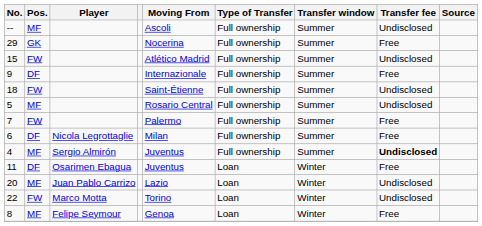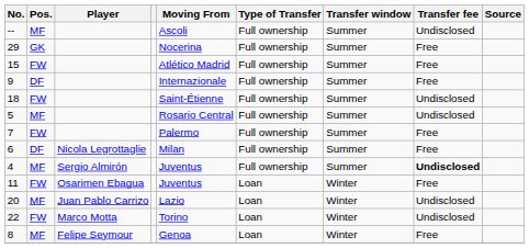 <table class="wikitable sortable" style="font-size:90%;">
 <tr>
 <th>No.</th>
 <th>Pos.</th>
 <th>Player</th>
 <th></th>
 <th>Moving From</th>
 <th>Type of Transfer</th>
 <th>Transfer window</th>
 <th>Transfer fee</th>
 <th>Source</th>
 </tr>
 <tr>
 <td>--</td>
 <td><a href='#'>MF</a></td>
 <td> </td>
 <td></td>
 <td> <a href='#'>Ascoli</a></td>
 <td>Full ownership</td>
 <td>Summer</td>
 <td>Undisclosed</td>
 <td></td>
 </tr>
 <tr>
 <td>29</td>
 <td><a href='#'>GK</a></td>
 <td> </td>
 <td></td>
 <td> <a href='#'>Nocerina</a></td>
 <td>Full ownership</td>
 <td>Summer</td>
 <td>Free</td>
 <td></td>
 </tr>
 <tr>
 <td>15</td>
 <td><a href='#'>FW</a></td>
 <td> </td>
 <td></td>
 <td> <a href='#'>Atlético Madrid</a></td>
 <td>Full ownership</td>
 <td>Summer</td>
-<td>Undisclosed</td>
+<td>Free</td>
 <td></td>
 </tr>
 <tr>
 <td>9</td>
 <td><a href='#'>DF</a></td>
 <td> </td>
 <td></td>
 <td> <a href='#'>Internazionale</a></td>
 <td>Full ownership</td>
 <td>Summer</td>
 <td>Free</td>
 <td></td>
 </tr>
 <tr>
 <td>18</td>
 <td><a href='#'>FW</a></td>
 <td> </td>
 <td></td>
 <td> <a href='#'>Saint-Étienne</a></td>
 <td>Full ownership</td>
 <td>Summer</td>
 <td>Undisclosed</td>
 <td></td>
 </tr>
 <tr>
 <td>5</td>
 <td><a href='#'>MF</a></td>
 <td> </td>
 <td></td>
 <td> <a href='#'>Rosario Central</a></td>
 <td>Full ownership</td>
 <td>Summer</td>
 <td>Undisclosed</td>
 <td></td>
 </tr>
 <tr>
 <td>7</td>
 <td><a href='#'>FW</a></td>
 <td> </td>
 <td></td>
 <td> <a href='#'>Palermo</a></td>
 <td>Full ownership</td>
 <td>Summer</td>
 <td>Free</td>
 <td></td>
 </tr>
 <tr>
 <td>6</td>
 <td><a href='#'>DF</a></td>
 <td> <a href='#'>Nicola Legrottaglie</a></td>
 <td></td>
 <td> <a href='#'>Milan</a></td>
 <td>Full ownership</td>
 <td>Summer</td>
 <td>Free</td>
 <td></td>
 </tr>
 <tr>
 <td>4</td>
 <td><a href='#'>MF</a></td>
 <td> <a href='#'>Sergio Almirón</a></td>
 <td></td>
 <td> <a href='#'>Juventus</a></td>
 <td>Full ownership</td>
 <td>Summer</td>
 <td><strong>Undisclosed</strong></td>
 <td></td>
 </tr>
 <tr>
 <td>11</td>
-<td><a href='#'>DF</a></td>
+<td><a href='#'>FW</a></td>
 <td> <a href='#'>Osarimen Ebagua</a></td>
 <td></td>
 <td> <a href='#'>Juventus</a></td>
 <td>Loan</td>
 <td>Winter</td>
 <td>Free</td>
 <td></td>
 </tr>
 <tr>
 <td>20</td>
 <td><a href='#'>MF</a></td>
 <td> <a href='#'>Juan Pablo Carrizo</a></td>
 <td></td>
 <td> <a href='#'>Lazio</a></td>
 <td>Loan</td>
 <td>Winter</td>
 <td>Undisclosed</td>
 <td></td>
 </tr>
 <tr>
 <td>22</td>
 <td><a href='#'>FW</a></td>
 <td> <a href='#'>Marco Motta</a></td>
 <td></td>
 <td> <a href='#'>Torino</a></td>
 <td>Loan</td>
 <td>Winter</td>
 <td>Undisclosed</td>
 <td></td>
 </tr>
 <tr>
 <td>8</td>
 <td><a href='#'>MF</a></td>
 <td> <a href='#'>Felipe Seymour</a></td>
 <td></td>
 <td> <a href='#'>Genoa</a></td>
 <td>Loan</td>
 <td>Winter</td>
 <td>Free</td>
 <td></td>
 </tr>
 <tr>
 </tr>
 </table>
